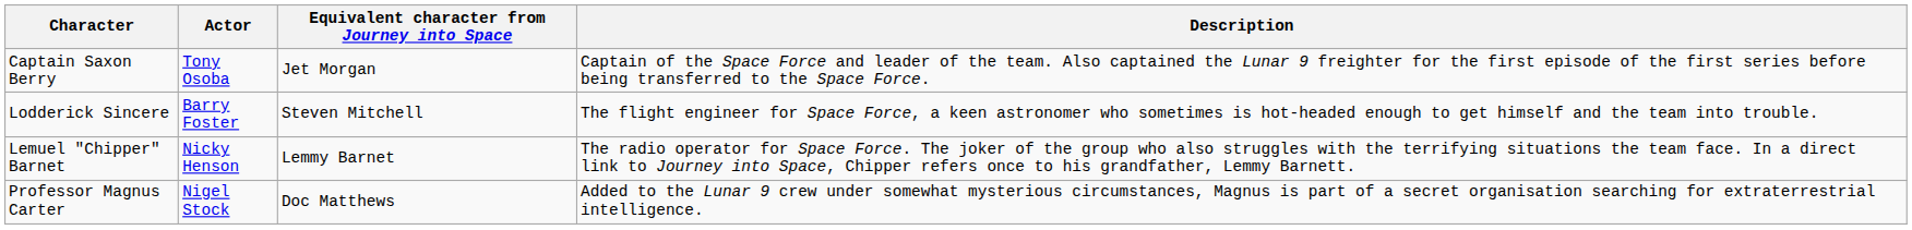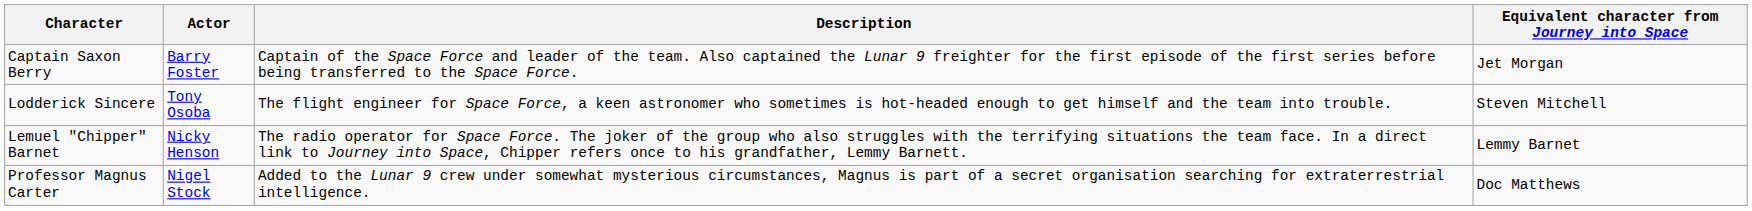 <table class="wikitable">
 <tr>
 <th>Character</th>
 <th>Actor</th>
+<th>Description</th>
 <th>Equivalent character from <em><a href='#'>Journey into Space</a></em></th>
-<th>Description</th>
 </tr>
 <tr>
 <td>Captain Saxon Berry</td>
-<td><a href='#'>Tony Osoba</a></td>
+<td><a href='#'>Barry Foster</a></td>
+<td>Captain of the <em>Space Force</em> and leader of the team. Also captained the <em>Lunar 9</em> freighter for the first episode of the first series before being transferred to the <em>Space Force</em>.</td>
 <td>Jet Morgan</td>
-<td>Captain of the <em>Space Force</em> and leader of the team. Also captained the <em>Lunar 9</em> freighter for the first episode of the first series before being transferred to the <em>Space Force</em>.</td>
 </tr>
 <tr>
 <td>Lodderick Sincere</td>
-<td><a href='#'>Barry Foster</a></td>
+<td><a href='#'>Tony Osoba</a></td>
+<td>The flight engineer for <em>Space Force</em>, a keen astronomer who sometimes is hot-headed enough to get himself and the team into trouble.</td>
 <td>Steven Mitchell</td>
-<td>The flight engineer for <em>Space Force</em>, a keen astronomer who sometimes is hot-headed enough to get himself and the team into trouble.</td>
 </tr>
 <tr>
 <td>Lemuel "Chipper" Barnet</td>
 <td><a href='#'>Nicky Henson</a></td>
+<td>The radio operator for <em>Space Force</em>. The joker of the group who also struggles with the terrifying situations the team face. In a direct link to <em>Journey into Space</em>, Chipper refers once to his grandfather, Lemmy Barnett.</td>
 <td>Lemmy Barnet</td>
-<td>The radio operator for <em>Space Force</em>. The joker of the group who also struggles with the terrifying situations the team face. In a direct link to <em>Journey into Space</em>, Chipper refers once to his grandfather, Lemmy Barnett.</td>
 </tr>
 <tr>
 <td>Professor Magnus Carter</td>
 <td><a href='#'>Nigel Stock</a></td>
+<td>Added to the <em>Lunar 9</em> crew under somewhat mysterious circumstances, Magnus is part of a secret organisation searching for extraterrestrial intelligence.</td>
 <td>Doc Matthews</td>
-<td>Added to the <em>Lunar 9</em> crew under somewhat mysterious circumstances, Magnus is part of a secret organisation searching for extraterrestrial intelligence.</td>
 </tr>
 </table>
